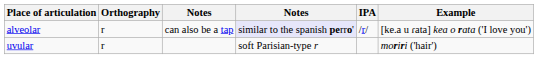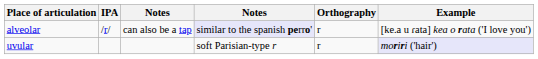 <table class="wikitable" style="min-width:500px">
 <tr>
 <th>Place of articulation</th>
-<th>Orthography</th>
+<th>IPA</th>
 <th>Notes</th>
 <th>Notes</th>
-<th>IPA</th>
+<th>Orthography</th>
 <th>Example</th>
 </tr>
 <tr>
 <td><a href='#'>alveolar</a></td>
-<td>r</td>
+<td>/<a href='#'>r</a>/</td>
 <td>can also be a <a href='#'>tap</a></td>
 <td style="background: lavender;">similar to the spanish <strong>pe</strong>rr<strong>o</strong>'</td>
-<td>/<a href='#'>r</a>/</td>
+<td>r</td>
 <td>[ke.a u ɾata] <em>kea o <strong>r</strong>ata</em> ('I love you')</td>
 </tr>
 <tr>
 <td><a href='#'>uvular</a></td>
-<td>r</td>
+<td></td>
 <td></td>
 <td>soft Parisian-type <em>r</em></td>
-<td></td>
-<td> <em>mo<strong>r</strong>i<strong>r</strong>i</em> ('hair')</td>
+<td>r</td>
+<td style="background: lavender;"> <em>mo<strong>r</strong>i<strong>r</strong>i</em> ('hair')</td>
 </tr>
 </table>
